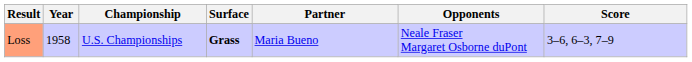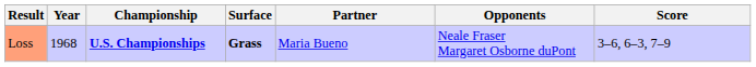 <table class="sortable wikitable">
 <tr>
 <th style="width:40px">Result</th>
 <th style="width:40px">Year</th>
 <th style="width:160px">Championship</th>
 <th style="width:50px">Surface</th>
 <th style="width:185px">Partner</th>
 <th style="width:185px">Opponents</th>
 <th style="width:180px" class="unsortable">Score</th>
 </tr>
 <tr style="background:#ccf;">
 <td style="background:#ffa07a;">Loss</td>
-<td>1958</td>
-<td><a href='#'>U.S. Championships</a></td>
+<td>1968</td>
+<td><strong><a href='#'>U.S. Championships</a></strong></td>
 <td><strong>Grass</strong></td>
 <td> <a href='#'>Maria Bueno</a></td>
 <td> <a href='#'>Neale Fraser</a> <br> <a href='#'>Margaret Osborne duPont</a></td>
 <td>3–6, 6–3, 7–9</td>
 </tr>
 </table>
